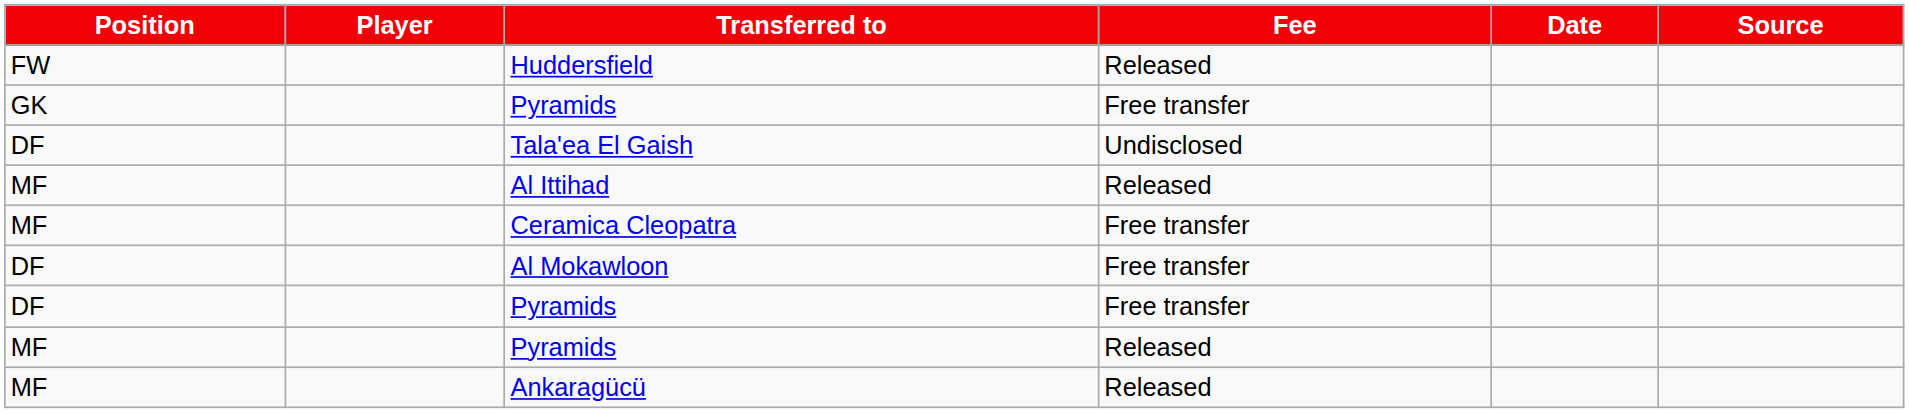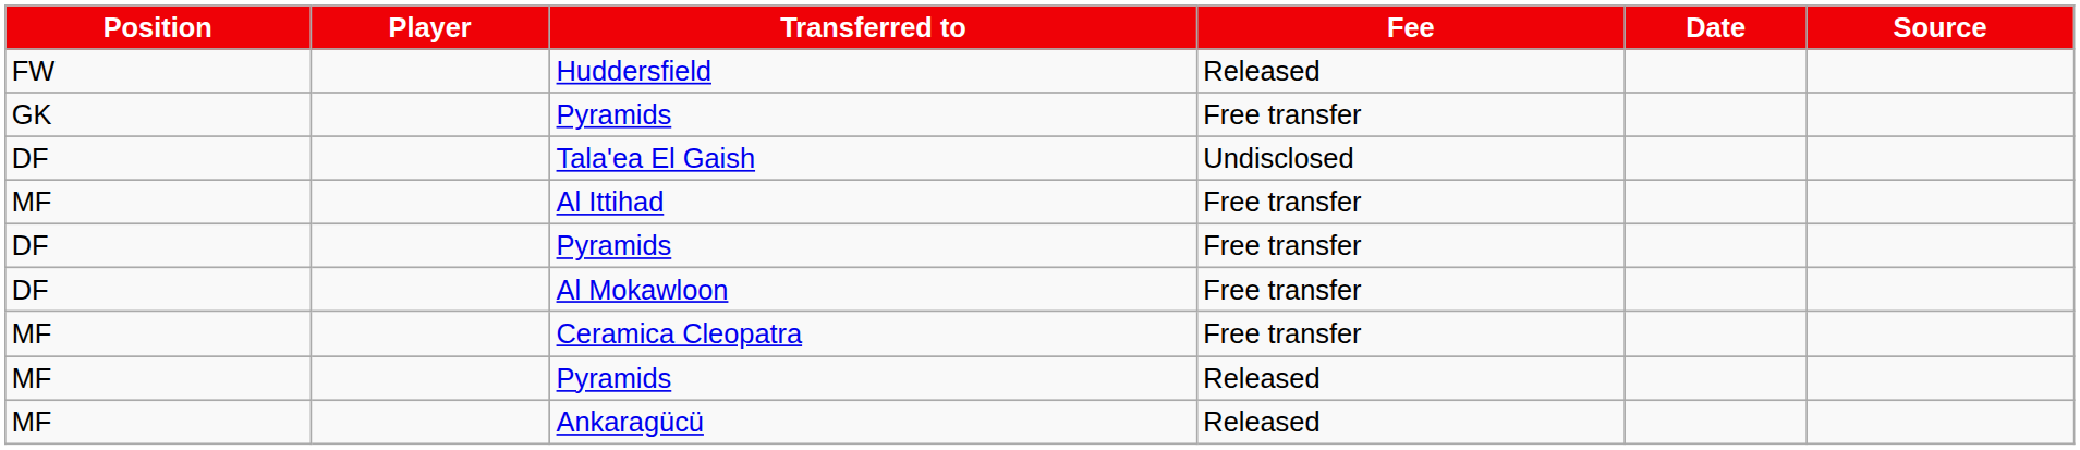 <table class="wikitable sortable" style="width:90%; text-align:center; font-size:95%; text-align:left;">
 <tr>
 <th style="background:#EF0107; color:#FFFFFF">Position</th>
 <th style="background:#EF0107; color:#FFFFFF">Player</th>
 <th style="background:#EF0107; color:#FFFFFF">Transferred to</th>
 <th style="background:#EF0107; color:#FFFFFF">Fee</th>
 <th style="background:#EF0107; color:#FFFFFF">Date</th>
 <th style="background:#EF0107; color:#FFFFFF">Source</th>
 </tr>
 <tr>
 <td>FW</td>
 <td></td>
 <td> <a href='#'>Huddersfield</a></td>
 <td>Released</td>
 <td></td>
 <td></td>
 </tr>
 <tr>
 <td>GK</td>
 <td></td>
 <td> <a href='#'>Pyramids</a></td>
 <td>Free transfer</td>
 <td></td>
 <td></td>
 </tr>
 <tr>
 <td>DF</td>
 <td></td>
 <td> <a href='#'>Tala'ea El Gaish</a></td>
 <td>Undisclosed</td>
 <td></td>
 <td></td>
 </tr>
 <tr>
 <td>MF</td>
 <td></td>
 <td> <a href='#'>Al Ittihad</a></td>
-<td>Released</td>
+<td>Free transfer</td>
 <td></td>
 <td></td>
 </tr>
 <tr>
-<td>MF</td>
+<td>DF</td>
 <td></td>
-<td> <a href='#'>Ceramica Cleopatra</a></td>
+<td> <a href='#'>Pyramids</a></td>
 <td>Free transfer</td>
 <td></td>
 <td></td>
 </tr>
 <tr>
 <td>DF</td>
 <td></td>
 <td> <a href='#'>Al Mokawloon</a></td>
 <td>Free transfer</td>
 <td></td>
 <td></td>
 </tr>
 <tr>
-<td>DF</td>
+<td>MF</td>
 <td></td>
-<td> <a href='#'>Pyramids</a></td>
+<td> <a href='#'>Ceramica Cleopatra</a></td>
 <td>Free transfer</td>
 <td></td>
 <td></td>
 </tr>
 <tr>
 <td>MF</td>
 <td></td>
 <td> <a href='#'>Pyramids</a></td>
 <td>Released</td>
 <td></td>
 <td></td>
 </tr>
 <tr>
 <td>MF</td>
 <td></td>
 <td> <a href='#'>Ankaragücü</a></td>
 <td>Released</td>
 <td></td>
 <td></td>
 </tr>
 </table>
